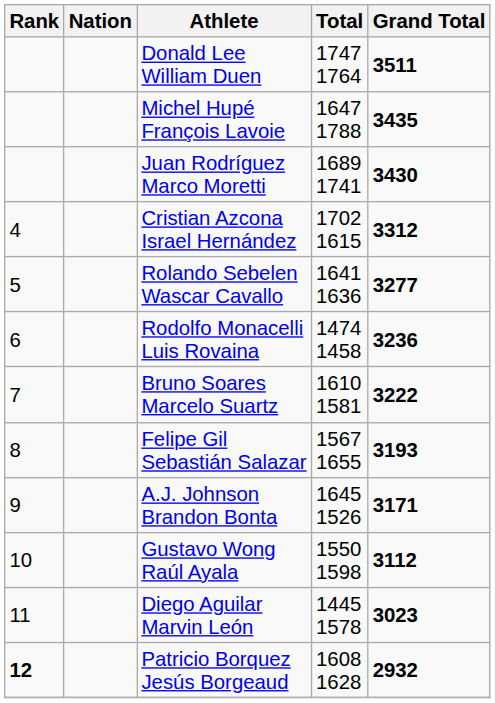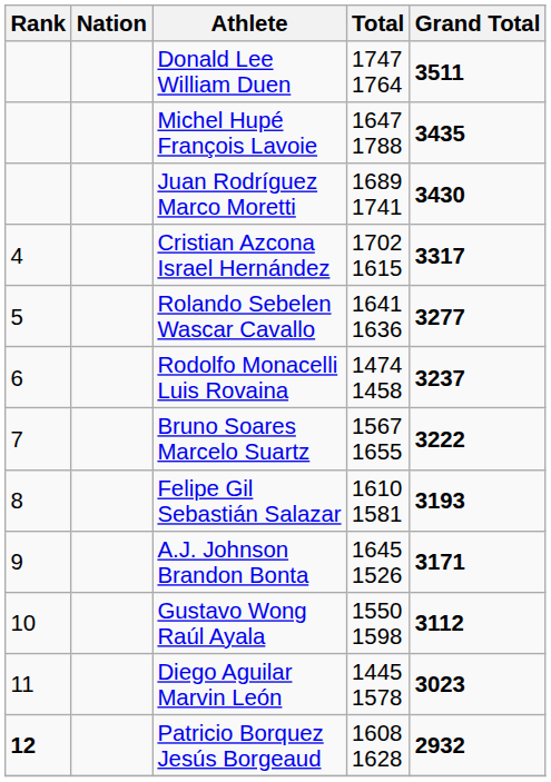 <table class="wikitable sortable" style="font-size:95%" style="width:35em;" style="text-align:center">
 <tr>
 <th>Rank</th>
 <th>Nation</th>
 <th>Athlete</th>
 <th>Total</th>
 <th>Grand Total</th>
 </tr>
 <tr>
 <td></td>
 <td align=left></td>
 <td align=left><a href='#'>Donald Lee</a><br><a href='#'>William Duen</a></td>
 <td>1747<br>1764</td>
 <td><strong>3511</strong></td>
 </tr>
 <tr>
 <td></td>
 <td align=left></td>
 <td align=left><a href='#'>Michel Hupé</a><br><a href='#'>François Lavoie</a></td>
 <td>1647<br>1788</td>
 <td><strong>3435</strong></td>
 </tr>
 <tr>
 <td></td>
 <td align=left></td>
 <td align=left><a href='#'>Juan Rodríguez</a><br><a href='#'>Marco Moretti</a></td>
 <td>1689<br>1741</td>
 <td><strong>3430</strong></td>
 </tr>
 <tr>
 <td>4</td>
 <td align=left></td>
 <td align=left><a href='#'>Cristian Azcona</a><br><a href='#'>Israel Hernández</a></td>
 <td>1702<br>1615</td>
-<td><strong>3312</strong></td>
+<td><strong>3317</strong></td>
 </tr>
 <tr>
 <td>5</td>
 <td align=left></td>
 <td align=left><a href='#'>Rolando Sebelen</a><br><a href='#'>Wascar Cavallo</a></td>
 <td>1641<br>1636</td>
 <td><strong>3277</strong></td>
 </tr>
 <tr>
 <td>6</td>
 <td align=left></td>
 <td align=left><a href='#'>Rodolfo Monacelli</a><br><a href='#'>Luis Rovaina</a></td>
 <td>1474<br>1458</td>
-<td><strong>3236</strong></td>
+<td><strong>3237</strong></td>
 </tr>
 <tr>
 <td>7</td>
 <td align=left></td>
 <td align=left><a href='#'>Bruno Soares</a><br><a href='#'>Marcelo Suartz</a></td>
-<td>1610<br>1581</td>
+<td>1567<br>1655</td>
 <td><strong>3222</strong></td>
 </tr>
 <tr>
 <td>8</td>
 <td align=left></td>
 <td align=left><a href='#'>Felipe Gil</a><br><a href='#'>Sebastián Salazar</a></td>
-<td>1567<br>1655</td>
+<td>1610<br>1581</td>
 <td><strong>3193</strong></td>
 </tr>
 <tr>
 <td>9</td>
 <td align=left></td>
 <td align=left><a href='#'>A.J. Johnson</a><br><a href='#'>Brandon Bonta</a></td>
 <td>1645<br>1526</td>
 <td><strong>3171</strong></td>
 </tr>
 <tr>
 <td>10</td>
 <td align=left></td>
 <td align=left><a href='#'>Gustavo Wong</a><br><a href='#'>Raúl Ayala</a></td>
 <td>1550<br>1598</td>
 <td><strong>3112</strong></td>
 </tr>
 <tr>
 <td>11</td>
 <td align=left></td>
 <td align=left><a href='#'>Diego Aguilar</a><br><a href='#'>Marvin León</a></td>
 <td>1445<br>1578</td>
 <td><strong>3023</strong></td>
 </tr>
 <tr>
 <td><strong>12</strong></td>
 <td align=left></td>
 <td align=left><a href='#'>Patricio Borquez</a><br><a href='#'>Jesús Borgeaud</a></td>
 <td>1608<br>1628</td>
 <td><strong>2932</strong></td>
 </tr>
 <tr>
 </tr>
 </table>
